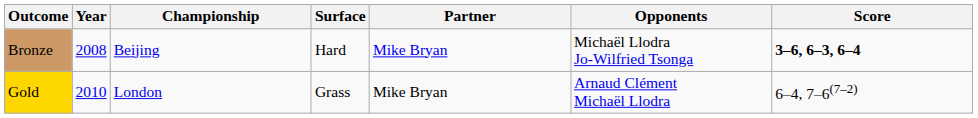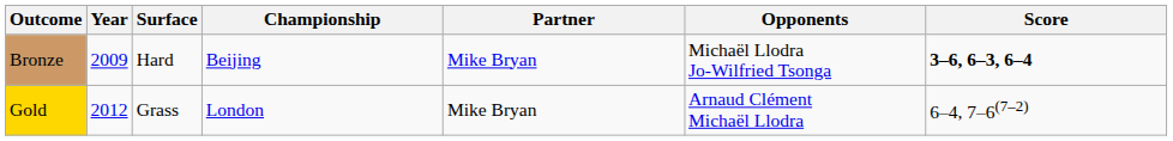 <table class="sortable wikitable">
 <tr>
 <th>Outcome</th>
 <th>Year</th>
+<th>Surface</th>
 <th width=200>Championship</th>
-<th>Surface</th>
 <th width=200>Partner</th>
 <th width=200>Opponents</th>
 <th width=200>Score</th>
 </tr>
 <tr>
 <td bgcolor=cc9966>Bronze</td>
-<td><a href='#'>2008</a></td>
+<td><a href='#'>2009</a></td>
+<td>Hard</td>
 <td><a href='#'>Beijing</a></td>
-<td>Hard</td>
 <td> <a href='#'>Mike Bryan</a></td>
 <td> Michaël Llodra<br> <a href='#'>Jo-Wilfried Tsonga</a></td>
 <td><strong>3–6, 6–3, 6–4</strong></td>
 </tr>
 <tr>
 <td bgcolor=gold>Gold</td>
-<td><a href='#'>2010</a></td>
+<td><a href='#'>2012</a></td>
+<td>Grass</td>
 <td><a href='#'>London</a></td>
-<td>Grass</td>
 <td> Mike Bryan</td>
 <td> <a href='#'>Arnaud Clément</a><br> <a href='#'>Michaël Llodra</a></td>
 <td>6–4, 7–6<sup>(7–2)</sup></td>
 </tr>
 </table>
